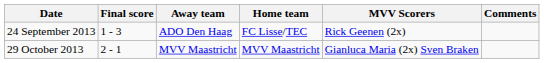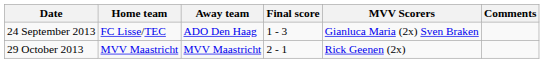 <table class="wikitable sortable">
 <tr>
 <th>Date</th>
+<th>Home team</th>
+<th>Away team</th>
 <th>Final score</th>
-<th>Away team</th>
-<th>Home team</th>
 <th>MVV Scorers</th>
 <th>Comments</th>
 </tr>
 <tr>
 <td>24 September 2013</td>
+<td><a href='#'>FC Lisse</a>/<a href='#'>TEC</a></td>
+<td><a href='#'>ADO Den Haag</a></td>
 <td>1 - 3</td>
-<td><a href='#'>ADO Den Haag</a></td>
-<td><a href='#'>FC Lisse</a>/<a href='#'>TEC</a></td>
-<td><a href='#'>Rick Geenen</a> (2x)</td>
+<td><a href='#'>Gianluca Maria</a> (2x) <a href='#'>Sven Braken</a></td>
 <td></td>
 </tr>
 <tr>
 <td>29 October 2013</td>
-<td>2 - 1</td>
 <td><a href='#'>MVV Maastricht</a></td>
 <td><a href='#'>MVV Maastricht</a></td>
-<td><a href='#'>Gianluca Maria</a> (2x) <a href='#'>Sven Braken</a></td>
+<td>2 - 1</td>
+<td><a href='#'>Rick Geenen</a> (2x)</td>
 <td></td>
 </tr>
 </table>
